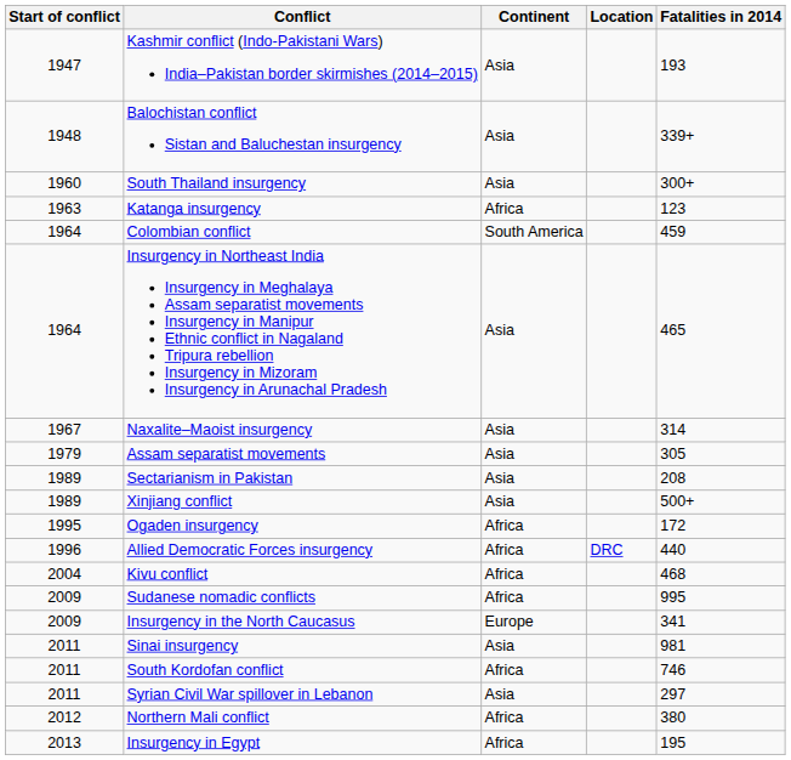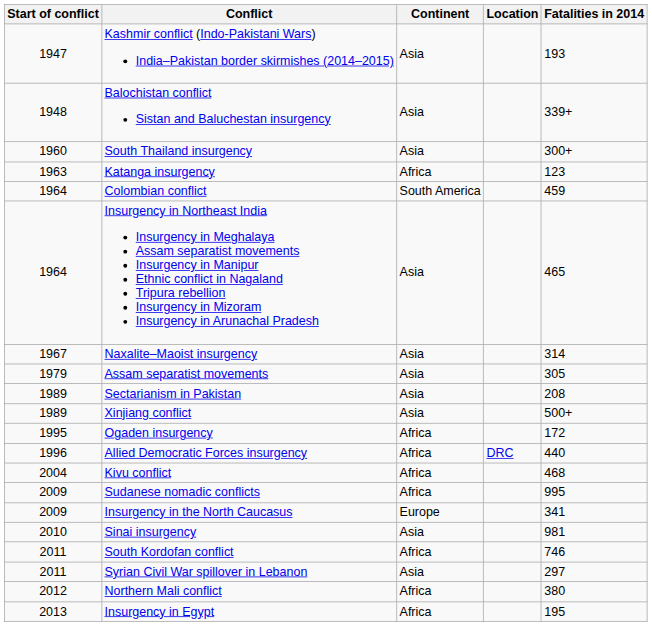 <table class="wikitable sortable">
 <tr>
 <th>Start of conflict</th>
 <th>Conflict</th>
 <th>Continent</th>
 <th>Location</th>
 <th data-sort-type="number">Fatalities in 2014</th>
 </tr>
 <tr>
 <td align=center>1947</td>
 <td><a href='#'>Kashmir conflict</a> (<a href='#'>Indo-Pakistani Wars</a>)<br><ul><li><a href='#'>India–Pakistan border skirmishes (2014–2015)</a></li></ul></td>
 <td>Asia</td>
 <td><br></td>
 <td> 193</td>
 </tr>
 <tr>
 <td align=center>1948</td>
 <td><a href='#'>Balochistan conflict</a><br><ul><li><a href='#'>Sistan and Baluchestan insurgency</a></li></ul></td>
 <td>Asia</td>
 <td><br></td>
 <td> 339+</td>
 </tr>
 <tr>
 <td align=center>1960</td>
 <td><a href='#'>South Thailand insurgency</a></td>
 <td>Asia</td>
 <td></td>
 <td> 300+</td>
 </tr>
 <tr>
 <td align=center>1963</td>
 <td><a href='#'>Katanga insurgency</a></td>
 <td>Africa</td>
 <td></td>
 <td> 123</td>
 </tr>
 <tr>
 <td align=center>1964</td>
 <td><a href='#'>Colombian conflict</a></td>
 <td>South America</td>
 <td></td>
 <td> 459</td>
 </tr>
 <tr>
 <td align=center>1964</td>
 <td><a href='#'>Insurgency in Northeast India</a><br><ul><li><a href='#'>Insurgency in Meghalaya</a></li><li><a href='#'>Assam separatist movements</a></li><li><a href='#'>Insurgency in Manipur</a></li><li><a href='#'>Ethnic conflict in Nagaland</a></li><li><a href='#'>Tripura rebellion</a></li><li><a href='#'>Insurgency in Mizoram</a></li><li><a href='#'>Insurgency in Arunachal Pradesh</a></li></ul></td>
 <td>Asia</td>
 <td></td>
 <td> 465</td>
 </tr>
 <tr>
 <td align=center>1967</td>
 <td><a href='#'>Naxalite–Maoist insurgency</a></td>
 <td>Asia</td>
 <td></td>
 <td> 314</td>
 </tr>
 <tr>
 <td align=center>1979</td>
 <td><a href='#'>Assam separatist movements</a></td>
 <td>Asia</td>
 <td></td>
 <td> 305</td>
 </tr>
 <tr>
 <td align=center>1989</td>
 <td><a href='#'>Sectarianism in Pakistan</a></td>
 <td>Asia</td>
 <td></td>
 <td> 208</td>
 </tr>
 <tr>
 <td align=center>1989</td>
 <td><a href='#'>Xinjiang conflict</a></td>
 <td>Asia</td>
 <td></td>
 <td> 500+</td>
 </tr>
 <tr>
 <td align=center>1995</td>
 <td><a href='#'>Ogaden insurgency</a></td>
 <td>Africa</td>
 <td></td>
 <td> 172</td>
 </tr>
 <tr>
 <td align=center>1996</td>
 <td><a href='#'>Allied Democratic Forces insurgency</a></td>
 <td>Africa</td>
 <td> <a href='#'>DRC</a></td>
 <td> 440</td>
 </tr>
 <tr>
 <td align=center>2004</td>
 <td><a href='#'>Kivu conflict</a></td>
 <td>Africa</td>
 <td><br></td>
 <td> 468</td>
 </tr>
 <tr>
 <td align=center>2009</td>
 <td><a href='#'>Sudanese nomadic conflicts</a></td>
 <td>Africa</td>
 <td></td>
 <td> 995</td>
 </tr>
 <tr>
 <td align=center>2009</td>
 <td><a href='#'>Insurgency in the North Caucasus</a></td>
 <td>Europe</td>
 <td></td>
 <td> 341</td>
 </tr>
 <tr>
-<td align=center>2011</td>
+<td align=center>2010</td>
 <td><a href='#'>Sinai insurgency</a></td>
 <td>Asia</td>
 <td></td>
 <td> 981</td>
 </tr>
 <tr>
 <td align=center>2011</td>
 <td><a href='#'>South Kordofan conflict</a></td>
 <td>Africa</td>
 <td></td>
 <td> 746</td>
 </tr>
 <tr>
 <td align=center>2011</td>
 <td><a href='#'>Syrian Civil War spillover in Lebanon</a></td>
 <td>Asia</td>
 <td></td>
 <td> 297</td>
 </tr>
 <tr>
 <td align=center>2012</td>
 <td><a href='#'>Northern Mali conflict</a></td>
 <td>Africa</td>
 <td></td>
 <td>380</td>
 </tr>
 <tr>
 <td align=center>2013</td>
 <td><a href='#'>Insurgency in Egypt</a></td>
 <td>Africa</td>
 <td></td>
 <td> 195</td>
 </tr>
 </table>
